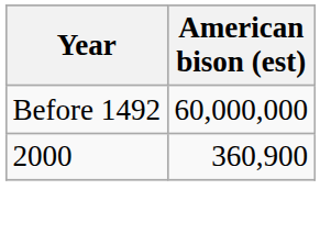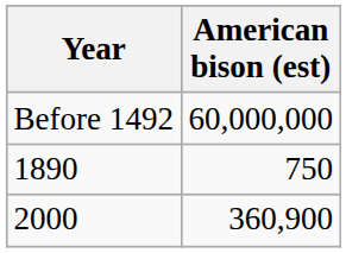 <table class="wikitable" style="float:right; margin:1em 0 1em 1em">
 <tr>
 <th>Year</th>
 <th>American<br>bison (est)</th>
 </tr>
 <tr>
 <td>Before 1492</td>
 <td align="right">60,000,000</td>
 </tr>
 <tr>
+<td>1890</td>
+<td align="right">750</td>
+</tr>
+<tr>
 <td>2000</td>
 <td align="right">360,900</td>
 </tr>
 </table>
